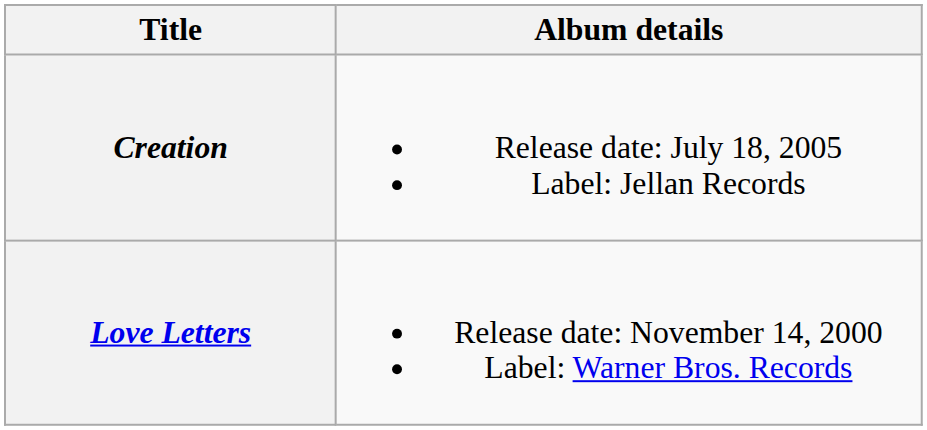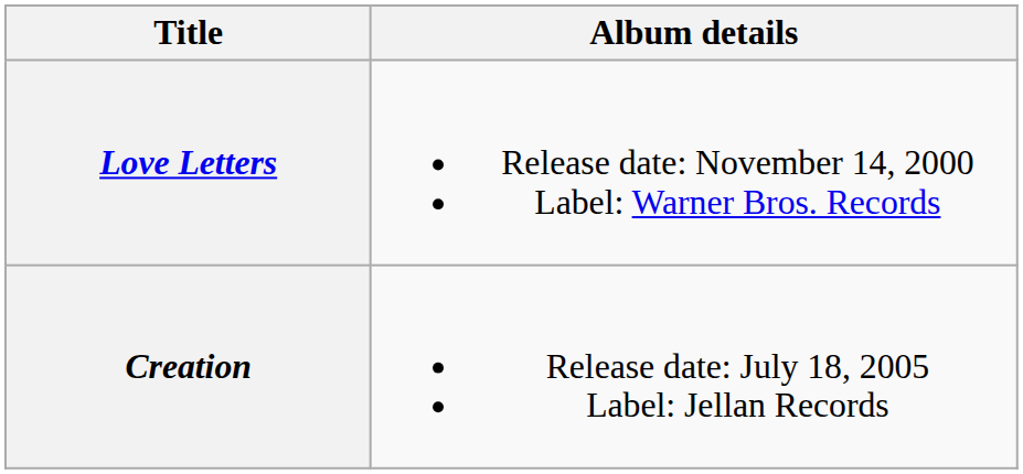 <table class="wikitable plainrowheaders" style="text-align:center;">
 <tr>
 <th style="width:10em;">Title</th>
 <th style="width:18em;">Album details</th>
 </tr>
 <tr>
+<th scope="row"><em><a href='#'>Love Letters</a></em></th>
+<td><br><ul><li>Release date: November 14, 2000</li><li>Label: <a href='#'>Warner Bros. Records</a></li></ul></td>
+</tr>
+<tr>
 <th scope="row"><em>Creation</em></th>
 <td><br><ul><li>Release date: July 18, 2005</li><li>Label: Jellan Records</li></ul></td>
 </tr>
-<tr>
-<th scope="row"><em><a href='#'>Love Letters</a></em></th>
-<td><br><ul><li>Release date: November 14, 2000</li><li>Label: <a href='#'>Warner Bros. Records</a></li></ul></td>
-</tr>
 </table>
